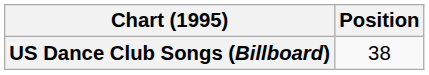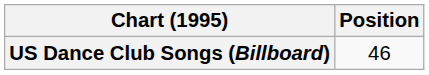 <table class="wikitable plainrowheaders" style="text-align:center">
 <tr>
 <th scope="col">Chart (1995)</th>
 <th scope="col">Position</th>
 </tr>
 <tr>
 <th scope="row">US Dance Club Songs (<em>Billboard</em>)</th>
-<td>38</td>
+<td>46</td>
 </tr>
 </table>
